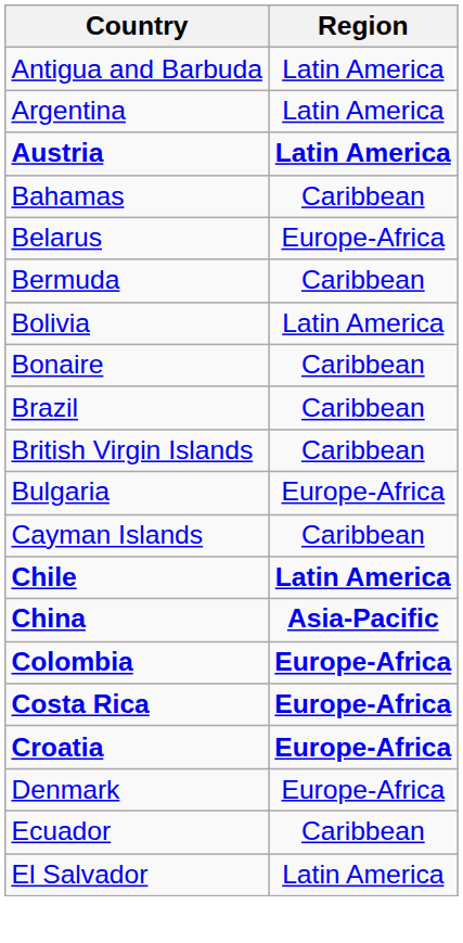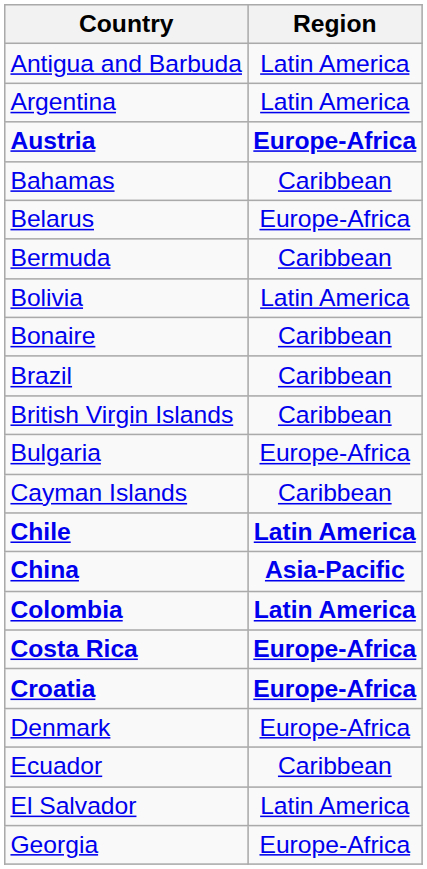 <table class="wikitable sortable" style="text-align:center;">
 <tr>
 <th>Country</th>
 <th>Region</th>
 </tr>
 <tr>
 <td align="left"> <a href='#'>Antigua and Barbuda</a></td>
 <td><a href='#'>Latin America</a></td>
 </tr>
 <tr>
 <td align="left"> <a href='#'>Argentina</a></td>
 <td><a href='#'>Latin America</a></td>
 </tr>
 <tr>
 <td align="left"><strong> <a href='#'>Austria</a></strong></td>
-<td><strong><a href='#'>Latin America</a></strong></td>
+<td><strong><a href='#'>Europe-Africa</a></strong></td>
 </tr>
 <tr>
 <td align="left"> <a href='#'>Bahamas</a></td>
 <td><a href='#'>Caribbean</a></td>
 </tr>
 <tr>
 <td align="left"> <a href='#'>Belarus</a></td>
 <td><a href='#'>Europe-Africa</a></td>
 </tr>
 <tr>
 <td align="left"> <a href='#'>Bermuda</a></td>
 <td><a href='#'>Caribbean</a></td>
 </tr>
 <tr>
 <td align="left"> <a href='#'>Bolivia</a></td>
 <td><a href='#'>Latin America</a></td>
 </tr>
 <tr>
 <td align="left"> <a href='#'>Bonaire</a></td>
 <td><a href='#'>Caribbean</a></td>
 </tr>
 <tr>
 <td align="left"> <a href='#'>Brazil</a></td>
 <td><a href='#'>Caribbean</a></td>
 </tr>
 <tr>
 <td align="left"> <a href='#'>British Virgin Islands</a></td>
 <td><a href='#'>Caribbean</a></td>
 </tr>
 <tr>
 <td align="left"> <a href='#'>Bulgaria</a></td>
 <td><a href='#'>Europe-Africa</a></td>
 </tr>
 <tr>
 <td align="left"> <a href='#'>Cayman Islands</a></td>
 <td><a href='#'>Caribbean</a></td>
 </tr>
 <tr>
 <td align="left"><strong> <a href='#'>Chile</a></strong></td>
 <td><strong><a href='#'>Latin America</a></strong></td>
 </tr>
 <tr>
 <td align="left"><strong> <a href='#'>China</a></strong></td>
 <td><strong><a href='#'>Asia-Pacific</a></strong></td>
 </tr>
 <tr>
 <td align="left"><strong> <a href='#'>Colombia</a></strong></td>
-<td><strong><a href='#'>Europe-Africa</a></strong></td>
+<td><strong><a href='#'>Latin America</a></strong></td>
 </tr>
 <tr>
 <td align="left"><strong> <a href='#'>Costa Rica</a></strong></td>
 <td><strong><a href='#'>Europe-Africa</a></strong></td>
 </tr>
 <tr>
 <td align="left"><strong> <a href='#'>Croatia</a></strong></td>
 <td><strong><a href='#'>Europe-Africa</a></strong></td>
 </tr>
 <tr>
 <td align="left"> <a href='#'>Denmark</a></td>
 <td><a href='#'>Europe-Africa</a></td>
 </tr>
 <tr>
 <td align="left"> <a href='#'>Ecuador</a></td>
 <td><a href='#'>Caribbean</a></td>
 </tr>
 <tr>
 <td align="left"> <a href='#'>El Salvador</a></td>
 <td><a href='#'>Latin America</a></td>
 </tr>
+<tr>
+<td align="left"> <a href='#'>Georgia</a></td>
+<td><a href='#'>Europe-Africa</a></td>
+</tr>
 </table>
